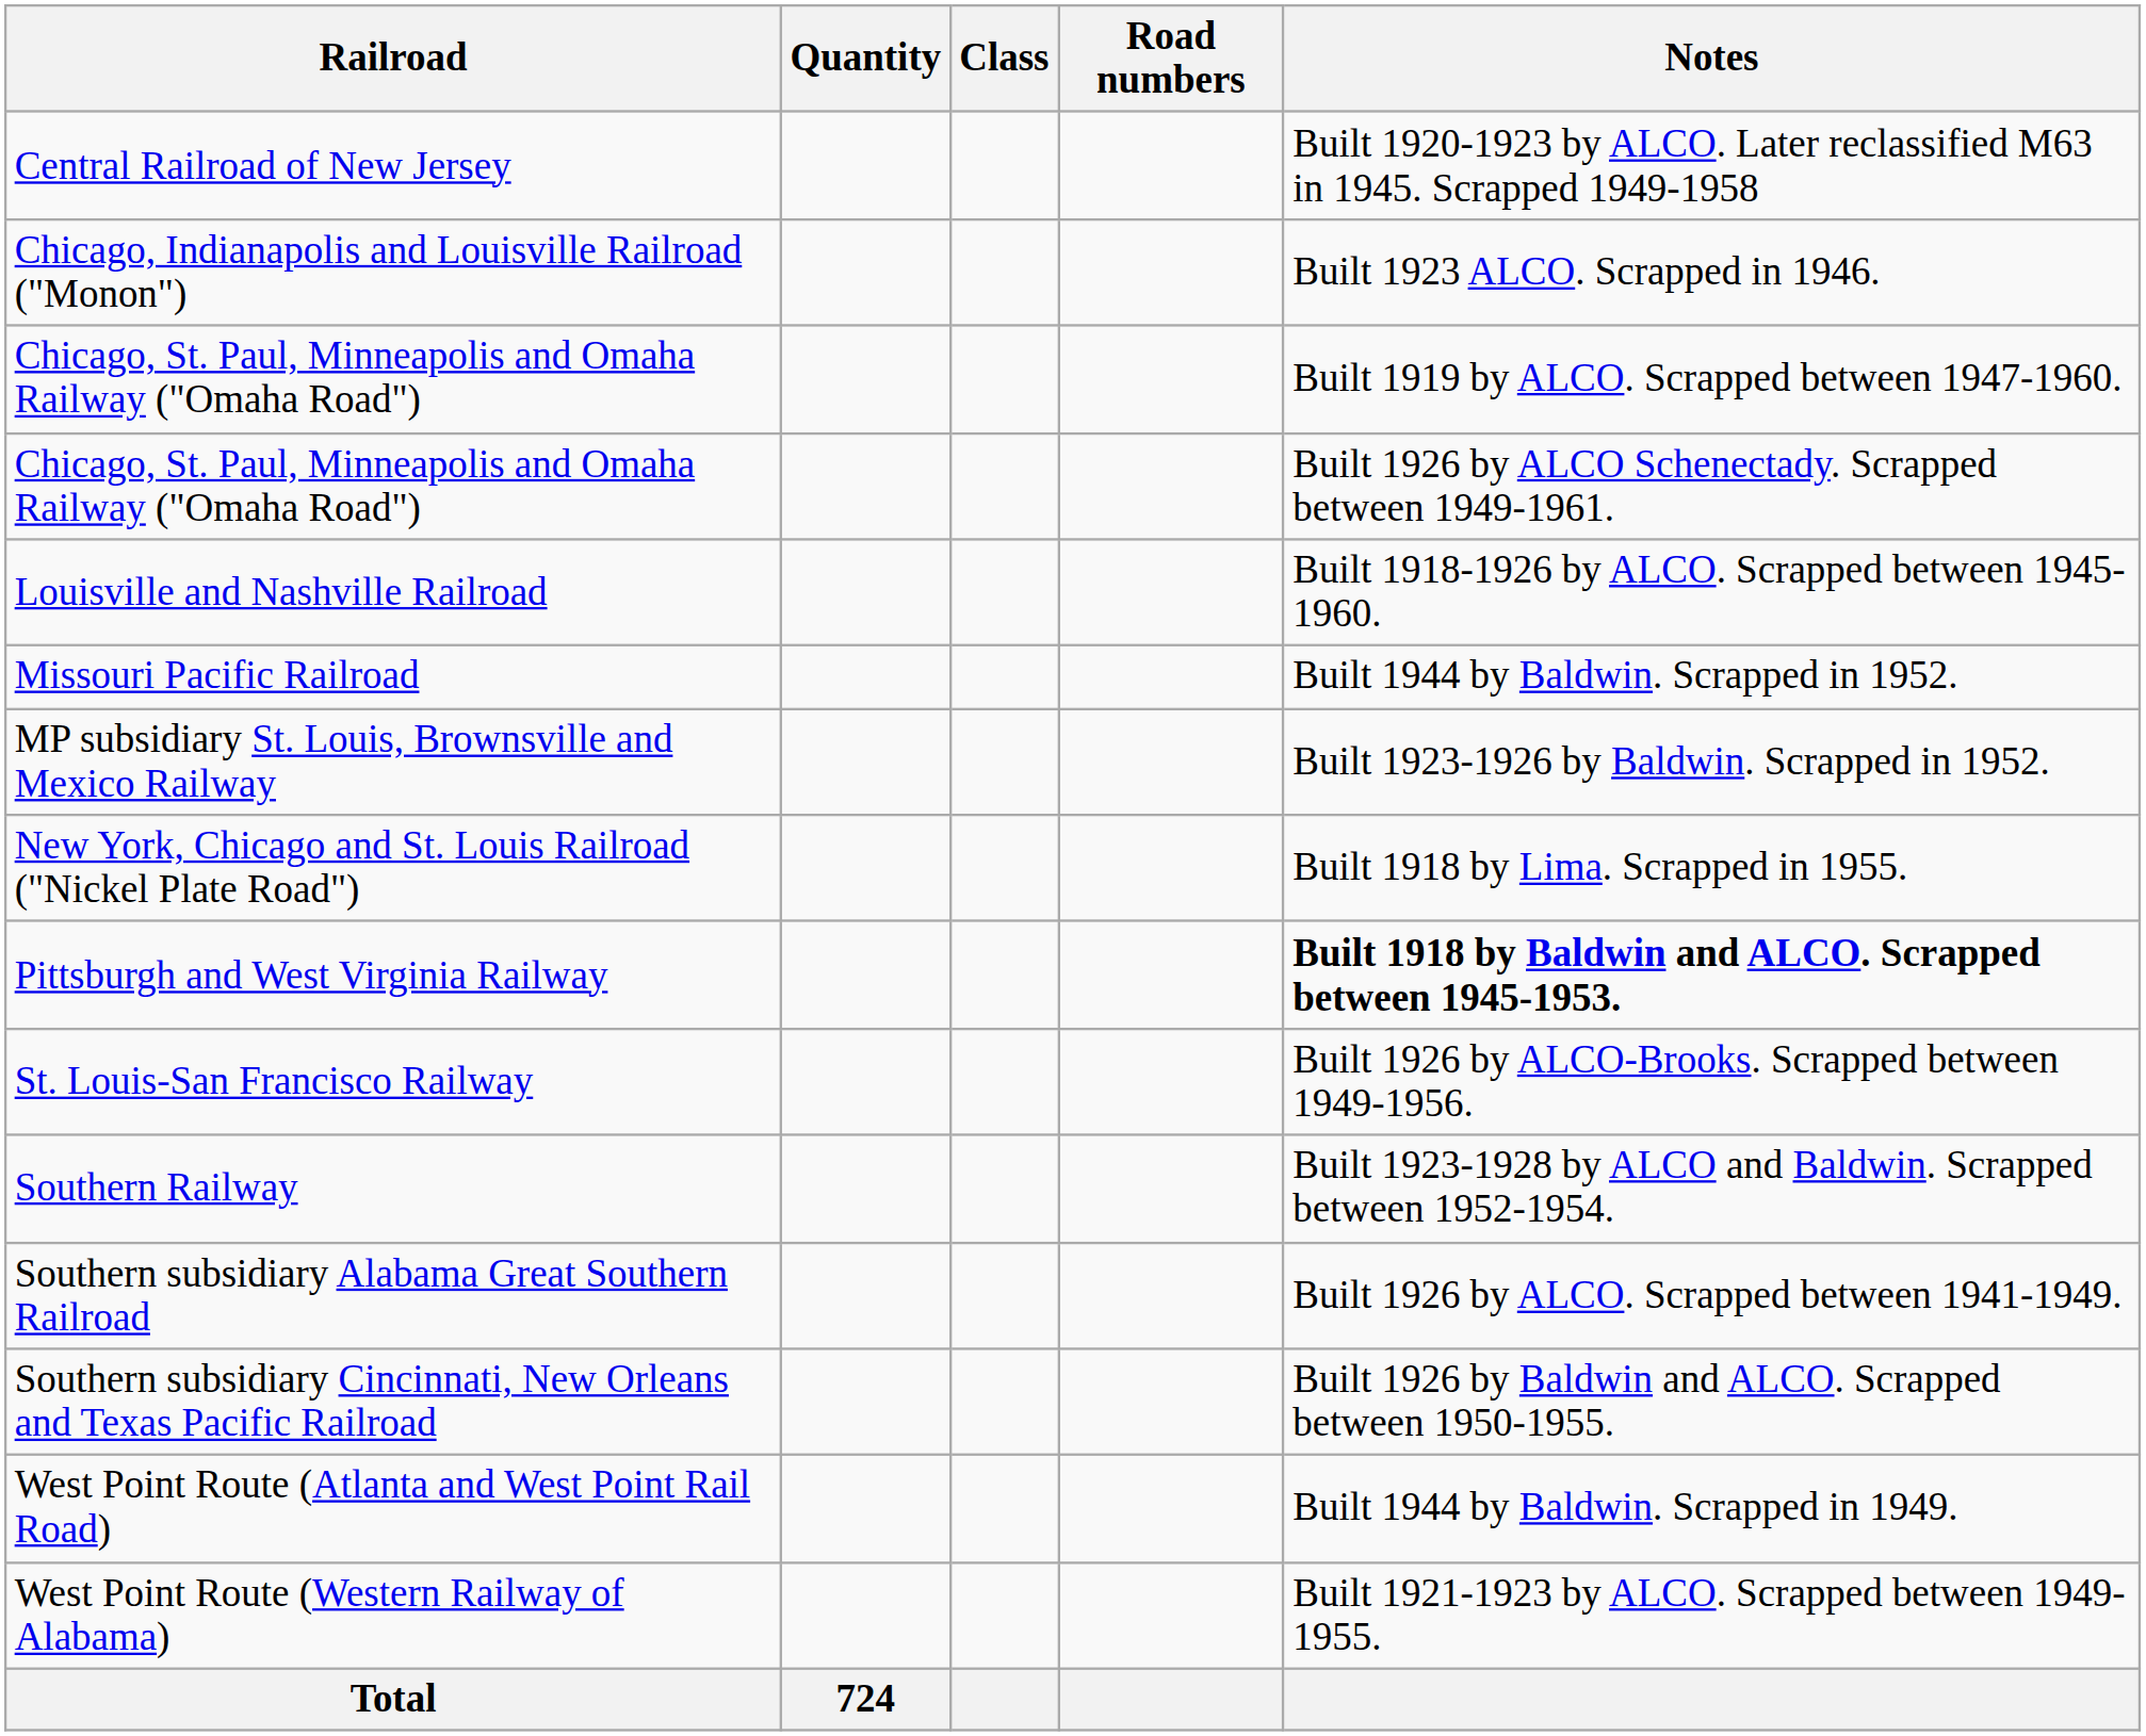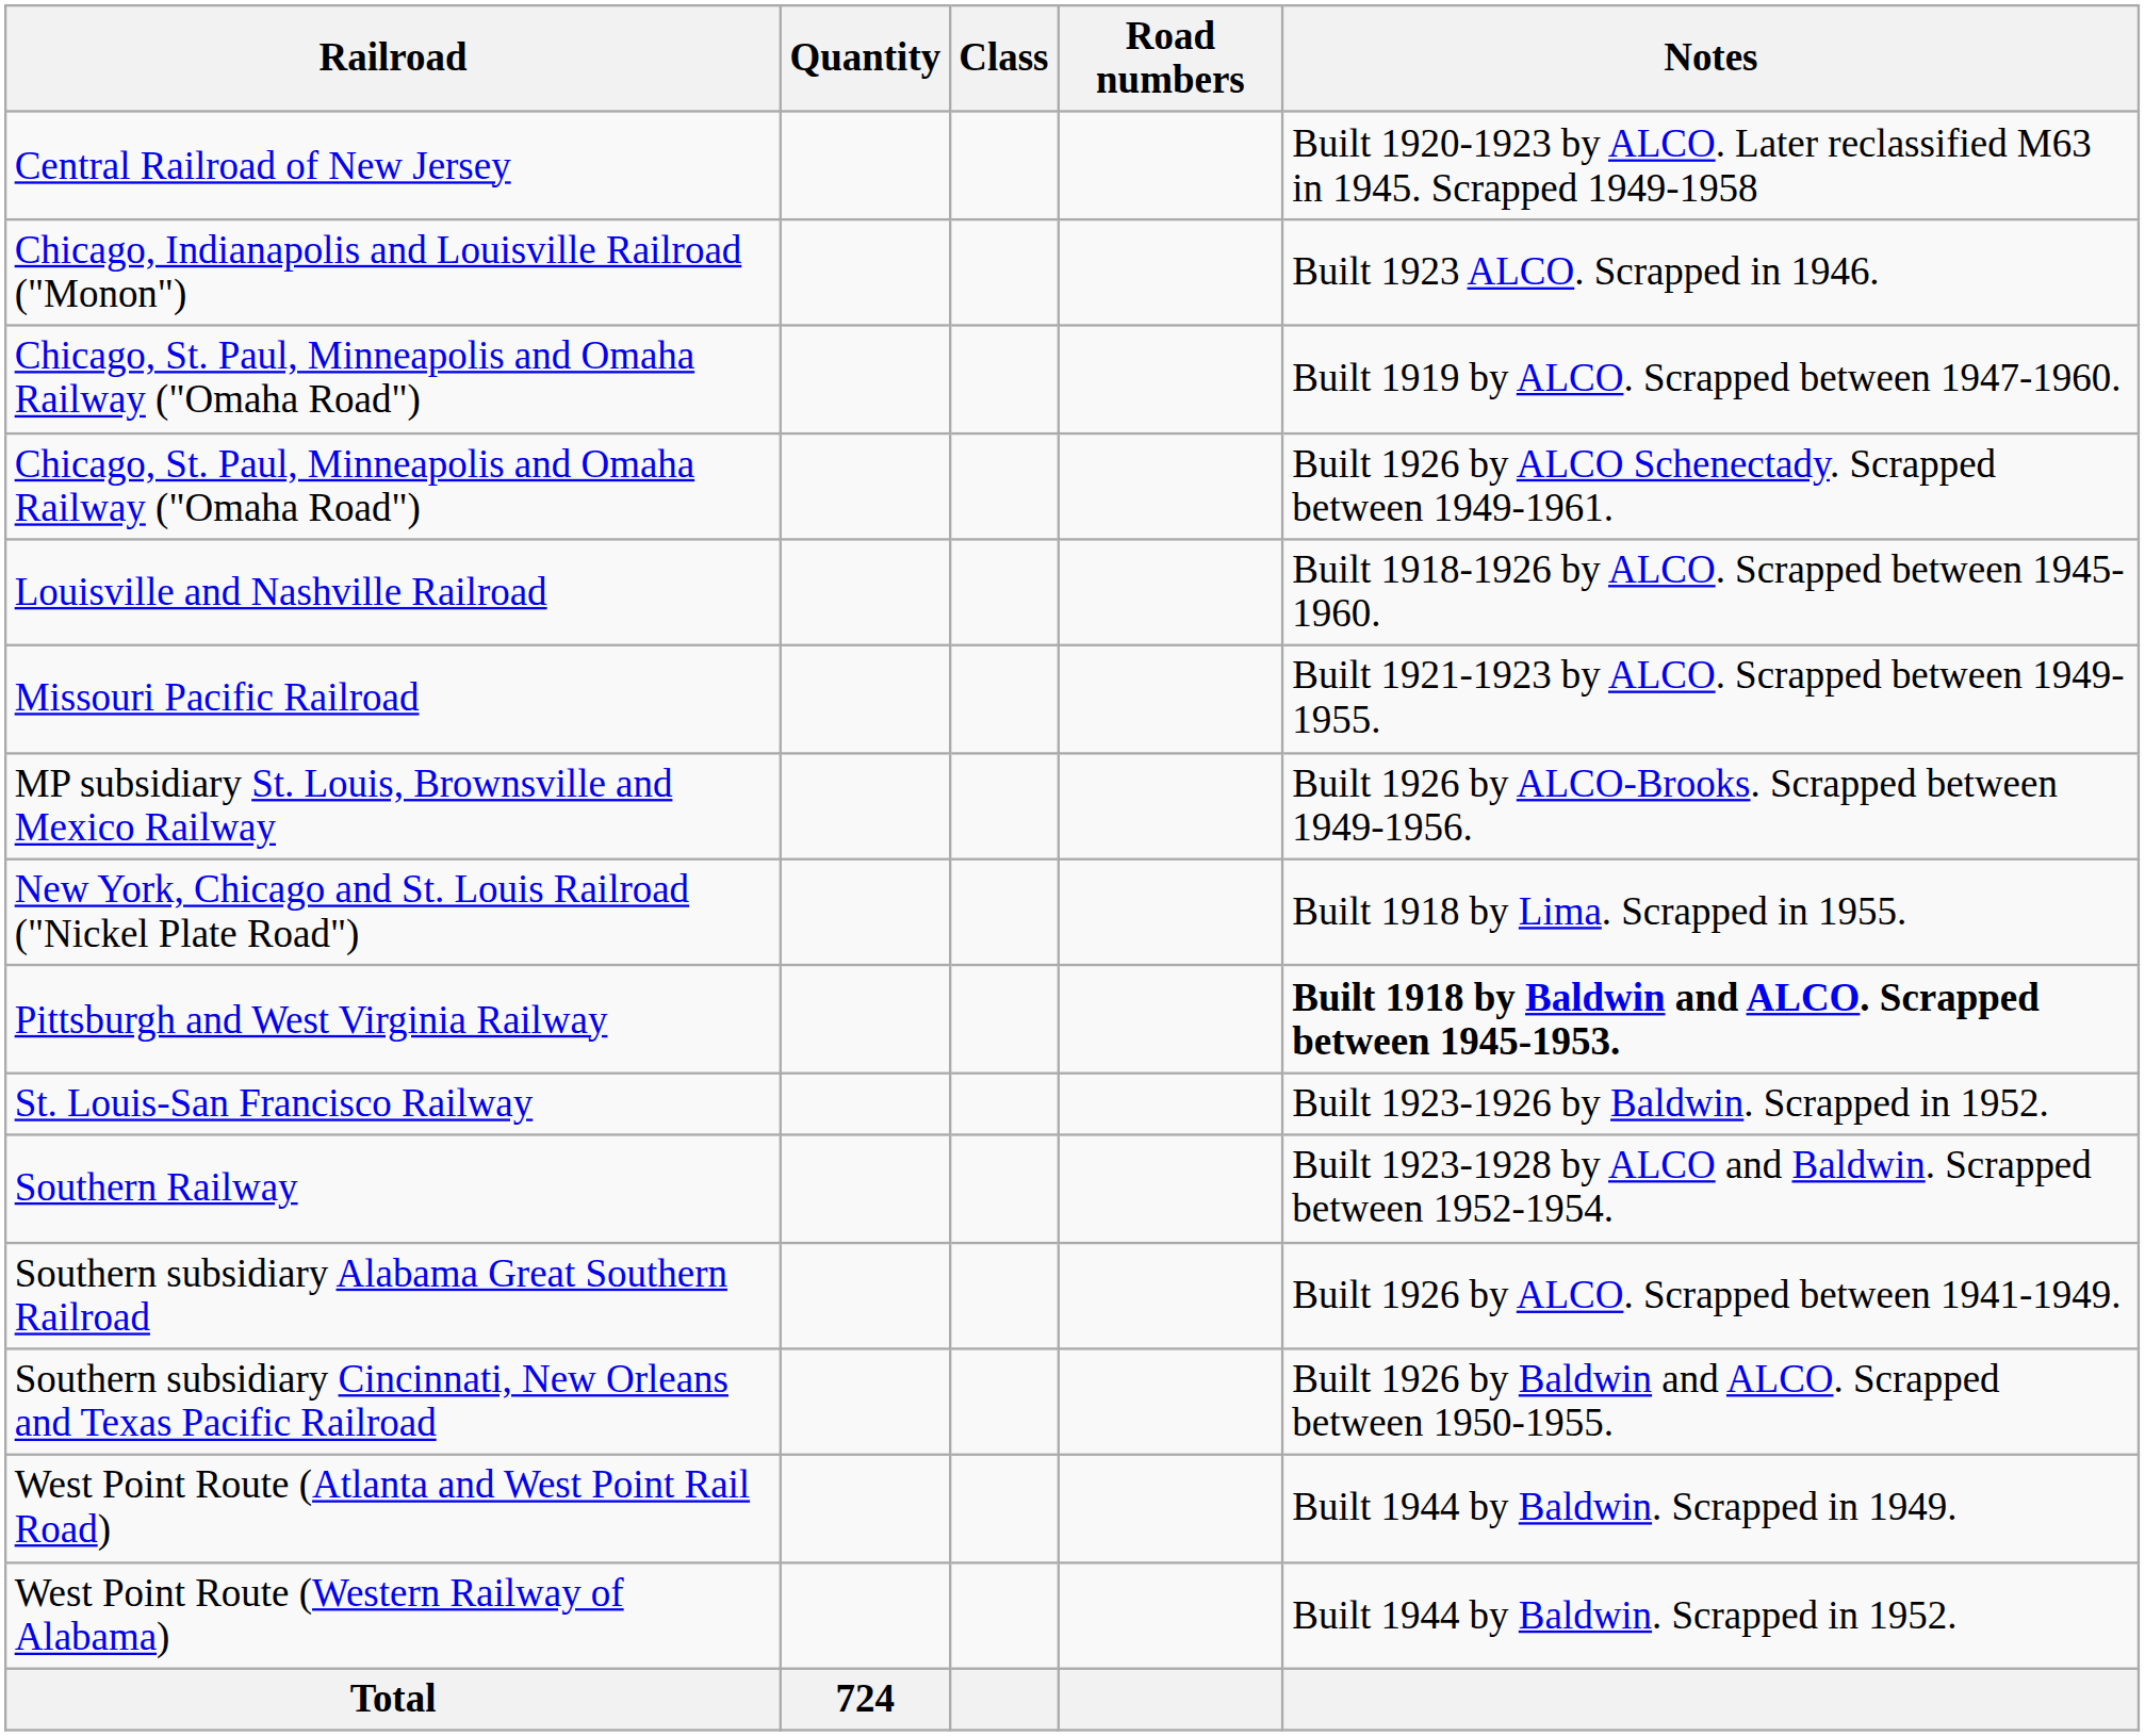 <table class="wikitable">
 <tr>
 <th>Railroad</th>
 <th>Quantity</th>
 <th>Class</th>
 <th>Road numbers</th>
 <th>Notes</th>
 </tr>
 <tr>
 <td><a href='#'>Central Railroad of New Jersey</a></td>
 <td></td>
 <td></td>
 <td></td>
 <td>Built 1920-1923 by <a href='#'>ALCO</a>. Later reclassified M63 in 1945. Scrapped 1949-1958</td>
 </tr>
 <tr>
 <td><a href='#'>Chicago, Indianapolis and Louisville Railroad</a> ("Monon")</td>
 <td></td>
 <td></td>
 <td></td>
 <td> Built 1923 <a href='#'>ALCO</a>. Scrapped in 1946.</td>
 </tr>
 <tr>
 <td><a href='#'>Chicago, St. Paul, Minneapolis and Omaha Railway</a> ("Omaha Road")</td>
 <td></td>
 <td></td>
 <td></td>
 <td> Built 1919 by <a href='#'>ALCO</a>. Scrapped between 1947-1960.</td>
 </tr>
 <tr>
 <td><a href='#'>Chicago, St. Paul, Minneapolis and Omaha Railway</a> ("Omaha Road")</td>
 <td></td>
 <td></td>
 <td></td>
 <td> Built 1926 by  <a href='#'>ALCO Schenectady</a>. Scrapped between 1949-1961.</td>
 </tr>
 <tr>
 <td><a href='#'>Louisville and Nashville Railroad</a></td>
 <td></td>
 <td></td>
 <td></td>
 <td> Built 1918-1926 by <a href='#'>ALCO</a>. Scrapped between 1945-1960.</td>
 </tr>
 <tr>
 <td><a href='#'>Missouri Pacific Railroad</a></td>
 <td></td>
 <td></td>
 <td></td>
-<td> Built 1944 by <a href='#'>Baldwin</a>. Scrapped in 1952.</td>
+<td> Built 1921-1923 by <a href='#'>ALCO</a>. Scrapped between 1949-1955.</td>
 </tr>
 <tr>
 <td>MP subsidiary <a href='#'>St. Louis, Brownsville and Mexico Railway</a></td>
 <td></td>
 <td></td>
 <td></td>
-<td>  Built 1923-1926 by <a href='#'>Baldwin</a>. Scrapped in 1952.</td>
+<td> Built 1926 by <a href='#'>ALCO-Brooks</a>. Scrapped between 1949-1956.</td>
 </tr>
 <tr>
 <td><a href='#'>New York, Chicago and St. Louis Railroad</a> ("Nickel Plate Road")</td>
 <td></td>
 <td></td>
 <td></td>
 <td>Built 1918 by <a href='#'>Lima</a>. Scrapped in 1955.</td>
 </tr>
 <tr>
 <td><a href='#'>Pittsburgh and West Virginia Railway</a></td>
 <td></td>
 <td></td>
 <td></td>
 <td><strong>Built 1918 by <a href='#'>Baldwin</a> and <a href='#'>ALCO</a>. Scrapped between 1945-1953.</strong></td>
 </tr>
 <tr>
 <td><a href='#'>St. Louis-San Francisco Railway</a></td>
 <td></td>
 <td></td>
 <td></td>
-<td> Built 1926 by <a href='#'>ALCO-Brooks</a>. Scrapped between 1949-1956.</td>
+<td>  Built 1923-1926 by <a href='#'>Baldwin</a>. Scrapped in 1952.</td>
 </tr>
 <tr>
 <td><a href='#'>Southern Railway</a></td>
 <td></td>
 <td></td>
 <td></td>
 <td> Built 1923-1928 by <a href='#'>ALCO</a> and <a href='#'>Baldwin</a>. Scrapped between 1952-1954.</td>
 </tr>
 <tr>
 <td>Southern subsidiary <a href='#'>Alabama Great Southern Railroad</a></td>
 <td></td>
 <td></td>
 <td></td>
 <td> Built 1926 by <a href='#'>ALCO</a>. Scrapped between 1941-1949.</td>
 </tr>
 <tr>
 <td>Southern subsidiary <a href='#'>Cincinnati, New Orleans and Texas Pacific Railroad</a></td>
 <td></td>
 <td></td>
 <td></td>
 <td> Built 1926 by <a href='#'>Baldwin</a> and <a href='#'>ALCO</a>. Scrapped between 1950-1955.</td>
 </tr>
 <tr>
 <td>West Point Route (<a href='#'>Atlanta and West Point Rail Road</a>)</td>
 <td></td>
 <td></td>
 <td></td>
 <td> Built 1944 by <a href='#'>Baldwin</a>. Scrapped in 1949.</td>
 </tr>
 <tr>
 <td>West Point Route (<a href='#'>Western Railway of Alabama</a>)</td>
 <td></td>
 <td></td>
 <td></td>
-<td> Built 1921-1923 by <a href='#'>ALCO</a>. Scrapped between 1949-1955.</td>
+<td> Built 1944 by <a href='#'>Baldwin</a>. Scrapped in 1952.</td>
 </tr>
 <tr>
 <th>Total</th>
 <th>724</th>
 <th></th>
 <th></th>
 <th></th>
 </tr>
 </table>
